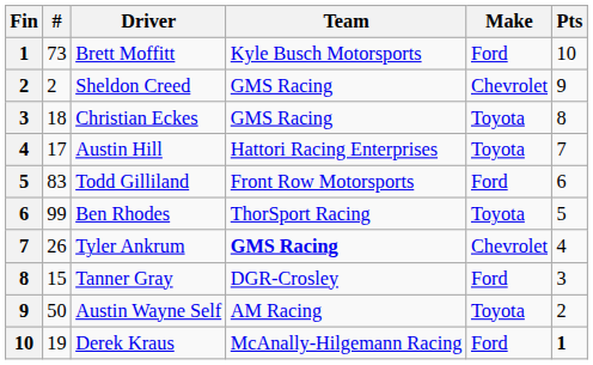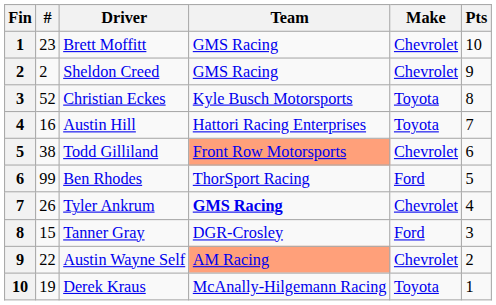 <table class="wikitable" style="font-size:95%">
 <tr>
 <th>Fin</th>
 <th>#</th>
 <th>Driver</th>
 <th>Team</th>
 <th>Make</th>
 <th>Pts</th>
 </tr>
 <tr>
 <th>1</th>
-<td>73</td>
+<td>23</td>
 <td><a href='#'>Brett Moffitt</a></td>
-<td><a href='#'>Kyle Busch Motorsports</a></td>
-<td><a href='#'>Ford</a></td>
+<td><a href='#'>GMS Racing</a></td>
+<td><a href='#'>Chevrolet</a></td>
 <td>10</td>
 </tr>
 <tr>
 <th>2</th>
 <td>2</td>
 <td><a href='#'>Sheldon Creed</a></td>
 <td><a href='#'>GMS Racing</a></td>
 <td><a href='#'>Chevrolet</a></td>
 <td>9</td>
 </tr>
 <tr>
 <th>3</th>
-<td>18</td>
+<td>52</td>
 <td><a href='#'>Christian Eckes</a></td>
-<td><a href='#'>GMS Racing</a></td>
+<td><a href='#'>Kyle Busch Motorsports</a></td>
 <td><a href='#'>Toyota</a></td>
 <td>8</td>
 </tr>
 <tr>
 <th>4</th>
-<td>17</td>
+<td>16</td>
 <td><a href='#'>Austin Hill</a></td>
 <td><a href='#'>Hattori Racing Enterprises</a></td>
 <td><a href='#'>Toyota</a></td>
 <td>7</td>
 </tr>
 <tr>
 <th>5</th>
-<td>83</td>
+<td>38</td>
 <td><a href='#'>Todd Gilliland</a></td>
-<td><a href='#'>Front Row Motorsports</a></td>
-<td><a href='#'>Ford</a></td>
+<td style="background: lightsalmon;"><a href='#'>Front Row Motorsports</a></td>
+<td><a href='#'>Chevrolet</a></td>
 <td>6</td>
 </tr>
 <tr>
 <th>6</th>
 <td>99</td>
 <td><a href='#'>Ben Rhodes</a></td>
 <td><a href='#'>ThorSport Racing</a></td>
-<td><a href='#'>Toyota</a></td>
+<td><a href='#'>Ford</a></td>
 <td>5</td>
 </tr>
 <tr>
 <th>7</th>
 <td>26</td>
 <td><a href='#'>Tyler Ankrum</a></td>
 <td><strong><a href='#'>GMS Racing</a></strong></td>
 <td><a href='#'>Chevrolet</a></td>
 <td>4</td>
 </tr>
 <tr>
 <th>8</th>
 <td>15</td>
 <td><a href='#'>Tanner Gray</a></td>
 <td><a href='#'>DGR-Crosley</a></td>
 <td><a href='#'>Ford</a></td>
 <td>3</td>
 </tr>
 <tr>
 <th>9</th>
-<td>50</td>
+<td>22</td>
 <td><a href='#'>Austin Wayne Self</a></td>
-<td><a href='#'>AM Racing</a></td>
-<td><a href='#'>Toyota</a></td>
+<td style="background: lightsalmon;"><a href='#'>AM Racing</a></td>
+<td><a href='#'>Chevrolet</a></td>
 <td>2</td>
 </tr>
 <tr>
 <th>10</th>
 <td>19</td>
 <td><a href='#'>Derek Kraus</a></td>
 <td><a href='#'>McAnally-Hilgemann Racing</a></td>
-<td><a href='#'>Ford</a></td>
-<td><strong>1</strong></td>
+<td><a href='#'>Toyota</a></td>
+<td>1</td>
 </tr>
 </table>
